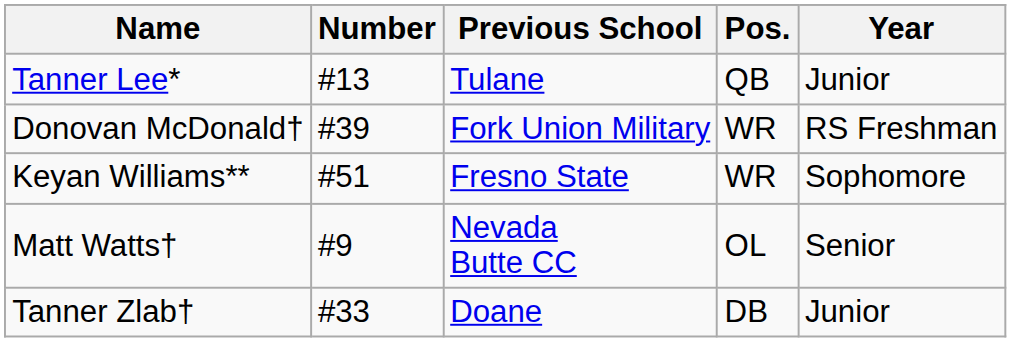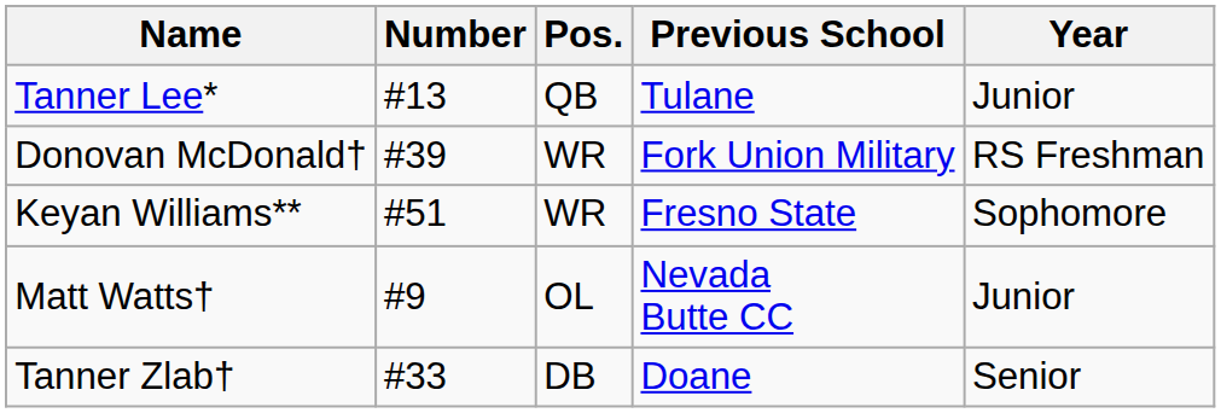 <table class="wikitable sortable">
 <tr>
 <th>Name</th>
 <th>Number</th>
+<th>Pos.</th>
 <th class="unsortable">Previous School</th>
-<th>Pos.</th>
 <th>Year</th>
 </tr>
 <tr>
 <td><a href='#'>Tanner Lee</a>*</td>
 <td>#13</td>
+<td>QB</td>
 <td><a href='#'>Tulane</a></td>
-<td>QB</td>
 <td>Junior</td>
 </tr>
 <tr>
 <td>Donovan McDonald†</td>
 <td>#39</td>
+<td>WR</td>
 <td><a href='#'>Fork Union Military</a></td>
-<td>WR</td>
 <td>RS Freshman</td>
 </tr>
 <tr>
 <td>Keyan Williams**</td>
 <td>#51</td>
+<td>WR</td>
 <td><a href='#'>Fresno State</a></td>
-<td>WR</td>
 <td>Sophomore</td>
 </tr>
 <tr>
 <td>Matt Watts†</td>
 <td>#9</td>
+<td>OL</td>
 <td><a href='#'>Nevada</a><br><a href='#'>Butte CC</a></td>
-<td>OL</td>
-<td>Senior</td>
+<td>Junior</td>
 </tr>
 <tr>
 <td>Tanner Zlab†</td>
 <td>#33</td>
+<td>DB</td>
 <td><a href='#'>Doane</a></td>
-<td>DB</td>
-<td>Junior</td>
+<td>Senior</td>
 </tr>
 </table>
